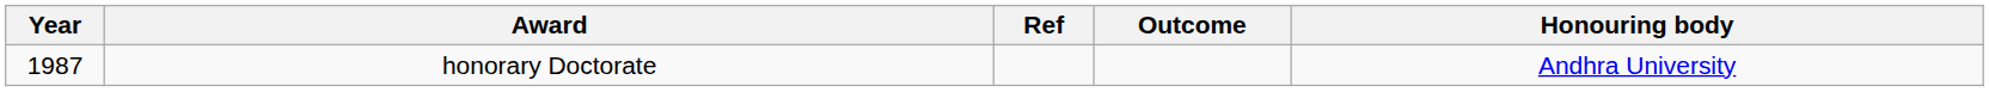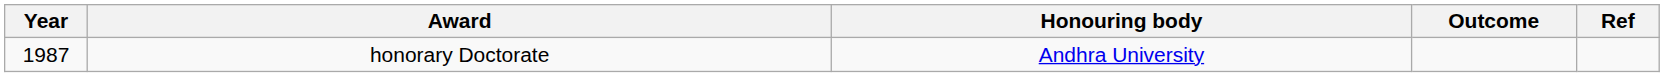 <table class="wikitable sortable" style="width:100%;">
 <tr>
 <th width="5%">Year</th>
 <th style="width:45%;">Award</th>
+<th style="width:35%;">Honouring body</th>
+<th style="width:10%;">Outcome</th>
 <th style="width:5%;">Ref</th>
-<th style="width:10%;">Outcome</th>
-<th style="width:35%;">Honouring body</th>
 </tr>
 <tr>
 <td style="text-align:center;">1987</td>
 <td style="text-align:center;">honorary Doctorate</td>
+<td style="text-align:center;"><a href='#'>Andhra University</a></td>
 <td></td>
 <td></td>
-<td style="text-align:center;"><a href='#'>Andhra University</a></td>
 </tr>
 </table>
